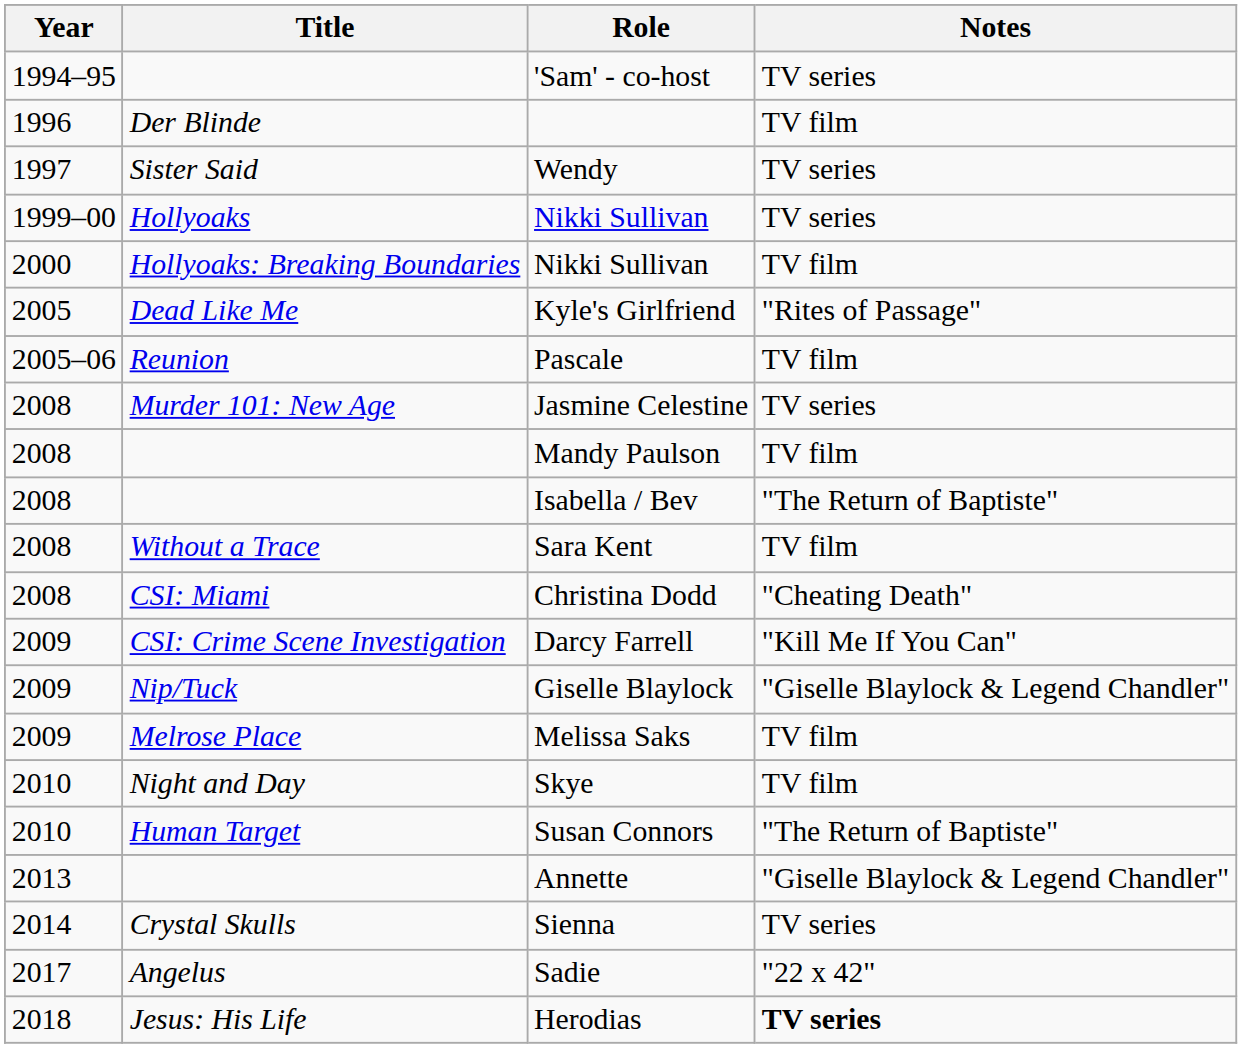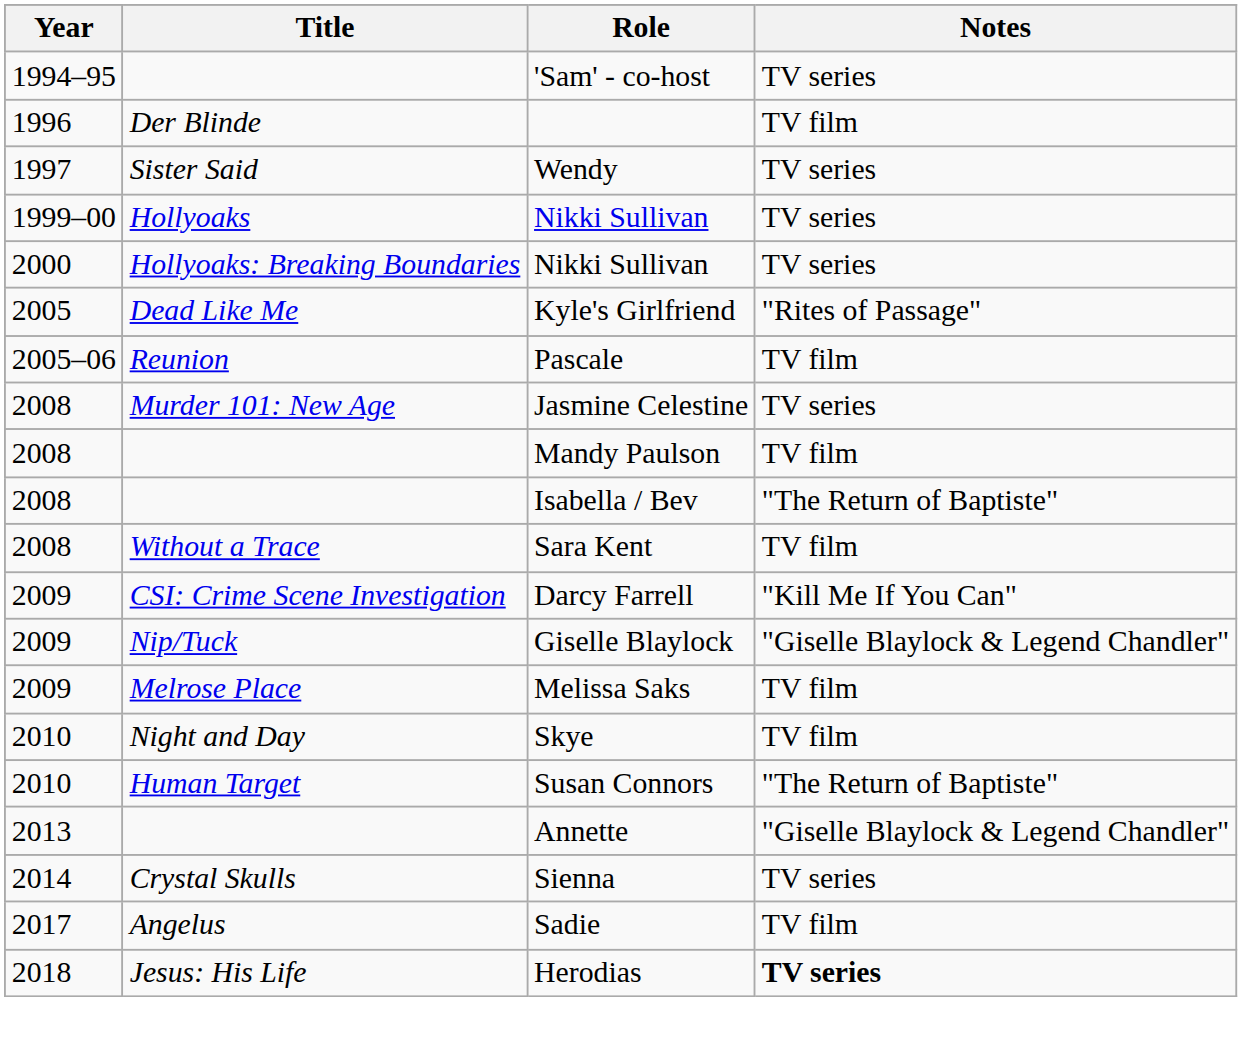 <table class="wikitable sortable">
 <tr>
 <th>Year</th>
 <th>Title</th>
 <th>Role</th>
 <th class="unsortable">Notes</th>
 </tr>
 <tr>
 <td>1994–95</td>
 <td><em></em></td>
 <td>'Sam' - co-host</td>
 <td>TV series</td>
 </tr>
 <tr>
 <td>1996</td>
 <td><em>Der Blinde</em></td>
 <td></td>
 <td>TV film</td>
 </tr>
 <tr>
 <td>1997</td>
 <td><em>Sister Said</em></td>
 <td>Wendy</td>
 <td>TV series</td>
 </tr>
 <tr>
 <td>1999–00</td>
 <td><em><a href='#'>Hollyoaks</a></em></td>
 <td><a href='#'>Nikki Sullivan</a></td>
 <td>TV series</td>
 </tr>
 <tr>
 <td>2000</td>
 <td><em><a href='#'>Hollyoaks: Breaking Boundaries</a></em></td>
 <td>Nikki Sullivan</td>
-<td>TV film</td>
+<td>TV series</td>
 </tr>
 <tr>
 <td>2005</td>
 <td><em><a href='#'>Dead Like Me</a></em></td>
 <td>Kyle's Girlfriend</td>
 <td>"Rites of Passage"</td>
 </tr>
 <tr>
 <td>2005–06</td>
 <td><em><a href='#'>Reunion</a></em></td>
 <td>Pascale</td>
 <td>TV film</td>
 </tr>
 <tr>
 <td>2008</td>
 <td><em><a href='#'>Murder 101: New Age</a></em></td>
 <td>Jasmine Celestine</td>
 <td>TV series</td>
 </tr>
 <tr>
 <td>2008</td>
 <td><em></em></td>
 <td>Mandy Paulson</td>
 <td>TV film</td>
 </tr>
 <tr>
 <td>2008</td>
 <td><em></em></td>
 <td>Isabella / Bev</td>
 <td>"The Return of Baptiste"</td>
 </tr>
 <tr>
 <td>2008</td>
 <td><em><a href='#'>Without a Trace</a></em></td>
 <td>Sara Kent</td>
 <td>TV film</td>
-</tr>
-<tr>
-<td>2008</td>
-<td><em><a href='#'>CSI: Miami</a></em></td>
-<td>Christina Dodd</td>
-<td>"Cheating Death"</td>
 </tr>
 <tr>
 <td>2009</td>
 <td><em><a href='#'>CSI: Crime Scene Investigation</a></em></td>
 <td>Darcy Farrell</td>
 <td>"Kill Me If You Can"</td>
 </tr>
 <tr>
 <td>2009</td>
 <td><em><a href='#'>Nip/Tuck</a></em></td>
 <td>Giselle Blaylock</td>
 <td>"Giselle Blaylock & Legend Chandler"</td>
 </tr>
 <tr>
 <td>2009</td>
 <td><em><a href='#'>Melrose Place</a></em></td>
 <td>Melissa Saks</td>
 <td>TV film</td>
 </tr>
 <tr>
 <td>2010</td>
 <td><em>Night and Day</em></td>
 <td>Skye</td>
 <td>TV film</td>
 </tr>
 <tr>
 <td>2010</td>
 <td><em><a href='#'>Human Target</a></em></td>
 <td>Susan Connors</td>
 <td>"The Return of Baptiste"</td>
 </tr>
 <tr>
 <td>2013</td>
 <td><em></em></td>
 <td>Annette</td>
 <td>"Giselle Blaylock & Legend Chandler"</td>
 </tr>
 <tr>
 <td>2014</td>
 <td><em>Crystal Skulls</em></td>
 <td>Sienna</td>
 <td>TV series</td>
 </tr>
 <tr>
 <td>2017</td>
 <td><em>Angelus</em></td>
 <td>Sadie</td>
-<td>"22 x 42"</td>
+<td>TV film</td>
 </tr>
 <tr>
 <td>2018</td>
 <td><em>Jesus: His Life</em></td>
 <td>Herodias</td>
 <td><strong>TV series</strong></td>
 </tr>
 </table>
